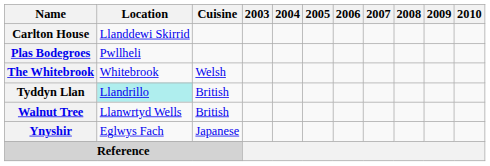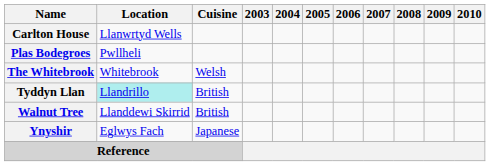 <table class="wikitable sortable plainrowheaders" style="text-align:left;"">
 <tr>
 <th scope="col">Name</th>
 <th scope="col">Location</th>
 <th scope="col">Cuisine</th>
 <th scope="col">2003</th>
 <th scope="col">2004</th>
 <th scope="col">2005</th>
 <th scope="col">2006</th>
 <th scope="col">2007</th>
 <th scope="col">2008</th>
 <th scope="col">2009</th>
 <th scope="col">2010</th>
 </tr>
 <tr>
 <th scope="row">Carlton House</th>
-<td><a href='#'>Llanddewi Skirrid</a></td>
+<td><a href='#'>Llanwrtyd Wells</a></td>
 <td></td>
 <td></td>
 <td></td>
 <td></td>
 <td></td>
 <td></td>
 <td></td>
 <td></td>
 <td></td>
 </tr>
 <tr>
 <th scope="row"><a href='#'>Plas Bodegroes</a></th>
 <td><a href='#'>Pwllheli</a></td>
 <td></td>
 <td></td>
 <td></td>
 <td></td>
 <td></td>
 <td></td>
 <td></td>
 <td></td>
 <td></td>
 </tr>
 <tr>
 <th scope="row"><a href='#'>The Whitebrook</a></th>
 <td><a href='#'>Whitebrook</a></td>
 <td><a href='#'>Welsh</a></td>
 <td></td>
 <td></td>
 <td></td>
 <td></td>
 <td></td>
 <td></td>
 <td></td>
 <td></td>
 </tr>
 <tr>
 <th scope="row">Tyddyn Llan</th>
 <td style="background: paleturquoise;"><a href='#'>Llandrillo</a></td>
 <td><a href='#'>British</a></td>
 <td></td>
 <td></td>
 <td></td>
 <td></td>
 <td></td>
 <td></td>
 <td></td>
 <td></td>
 </tr>
 <tr>
 <th scope="row"><a href='#'>Walnut Tree</a></th>
-<td><a href='#'>Llanwrtyd Wells</a></td>
+<td><a href='#'>Llanddewi Skirrid</a></td>
 <td><a href='#'>British</a></td>
 <td></td>
 <td></td>
 <td></td>
 <td></td>
 <td></td>
 <td></td>
 <td></td>
 <td></td>
 </tr>
 <tr>
 <th scope="row"><a href='#'>Ynyshir</a></th>
 <td><a href='#'>Eglwys Fach</a></td>
 <td><a href='#'>Japanese</a></td>
 <td></td>
 <td></td>
 <td></td>
 <td></td>
 <td></td>
 <td></td>
 <td></td>
 <td></td>
 </tr>
 <tr>
 <th colspan="3" style="text-align: center;background: lightgray;">Reference</th>
 <th colspan="8"></th>
 </tr>
 </table>
